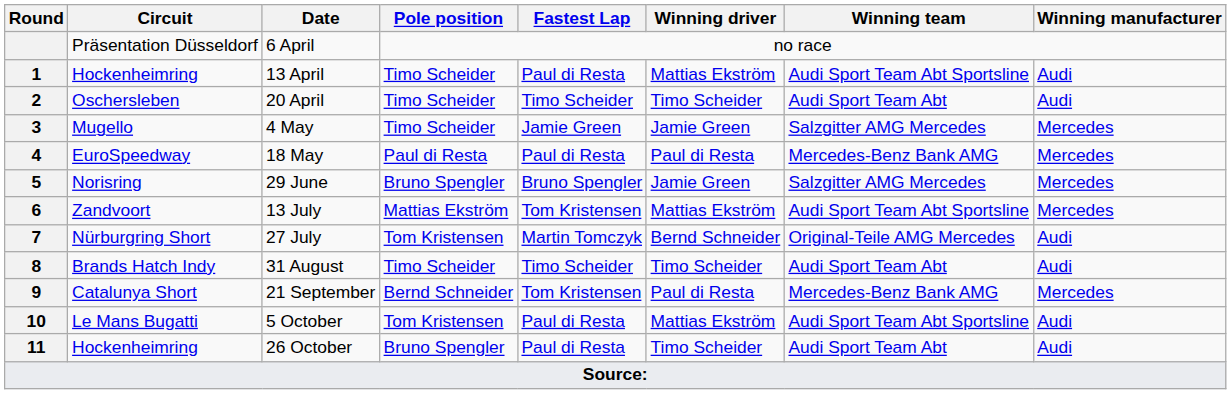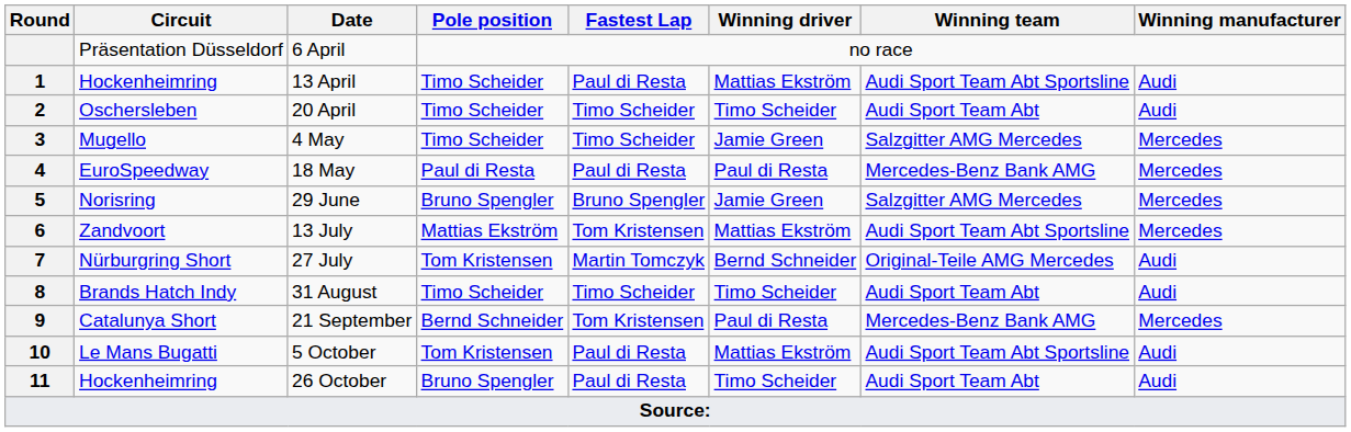 <table class="wikitable" style="font-size: 85%">
 <tr>
 <th>Round</th>
 <th>Circuit</th>
 <th>Date</th>
 <th><a href='#'>Pole position</a></th>
 <th><a href='#'>Fastest Lap</a></th>
 <th>Winning driver</th>
 <th>Winning team</th>
 <th>Winning manufacturer</th>
 </tr>
 <tr>
 <th></th>
 <td> Präsentation Düsseldorf</td>
 <td>6 April</td>
 <td colspan=7 align=center>no race</td>
 </tr>
 <tr>
 <th>1</th>
 <td> <a href='#'>Hockenheimring</a></td>
 <td>13 April</td>
 <td> <a href='#'>Timo Scheider</a></td>
 <td> <a href='#'>Paul di Resta</a></td>
 <td> <a href='#'>Mattias Ekström</a></td>
 <td><a href='#'>Audi Sport Team Abt Sportsline</a></td>
 <td><a href='#'>Audi</a></td>
 </tr>
 <tr>
 <th>2</th>
 <td> <a href='#'>Oschersleben</a></td>
 <td>20 April</td>
 <td> <a href='#'>Timo Scheider</a></td>
 <td> <a href='#'>Timo Scheider</a></td>
 <td> <a href='#'>Timo Scheider</a></td>
 <td><a href='#'>Audi Sport Team Abt</a></td>
 <td><a href='#'>Audi</a></td>
 </tr>
 <tr>
 <th>3</th>
 <td> <a href='#'>Mugello</a></td>
 <td>4 May</td>
 <td> <a href='#'>Timo Scheider</a></td>
-<td> <a href='#'>Jamie Green</a></td>
+<td> <a href='#'>Timo Scheider</a></td>
 <td> <a href='#'>Jamie Green</a></td>
 <td><a href='#'>Salzgitter AMG Mercedes</a></td>
 <td><a href='#'>Mercedes</a></td>
 </tr>
 <tr>
 <th>4</th>
 <td> <a href='#'>EuroSpeedway</a></td>
 <td>18 May</td>
 <td> <a href='#'>Paul di Resta</a></td>
 <td> <a href='#'>Paul di Resta</a></td>
 <td> <a href='#'>Paul di Resta</a></td>
 <td><a href='#'>Mercedes-Benz Bank AMG</a></td>
 <td><a href='#'>Mercedes</a></td>
 </tr>
 <tr>
 <th>5</th>
 <td> <a href='#'>Norisring</a></td>
 <td>29 June</td>
 <td> <a href='#'>Bruno Spengler</a></td>
 <td> <a href='#'>Bruno Spengler</a></td>
 <td> <a href='#'>Jamie Green</a></td>
 <td><a href='#'>Salzgitter AMG Mercedes</a></td>
 <td><a href='#'>Mercedes</a></td>
 </tr>
 <tr>
 <th>6</th>
 <td> <a href='#'>Zandvoort</a></td>
 <td>13 July</td>
 <td> <a href='#'>Mattias Ekström</a></td>
 <td> <a href='#'>Tom Kristensen</a></td>
 <td> <a href='#'>Mattias Ekström</a></td>
 <td><a href='#'>Audi Sport Team Abt Sportsline</a></td>
 <td><a href='#'>Mercedes</a></td>
 </tr>
 <tr>
 <th>7</th>
 <td> <a href='#'>Nürburgring Short</a></td>
 <td>27 July</td>
 <td> <a href='#'>Tom Kristensen</a></td>
 <td> <a href='#'>Martin Tomczyk</a></td>
 <td> <a href='#'>Bernd Schneider</a></td>
 <td><a href='#'>Original-Teile AMG Mercedes</a></td>
 <td><a href='#'>Audi</a></td>
 </tr>
 <tr>
 <th>8</th>
 <td> <a href='#'>Brands Hatch Indy</a></td>
 <td>31 August</td>
 <td> <a href='#'>Timo Scheider</a></td>
 <td> <a href='#'>Timo Scheider</a></td>
 <td> <a href='#'>Timo Scheider</a></td>
 <td><a href='#'>Audi Sport Team Abt</a></td>
 <td><a href='#'>Audi</a></td>
 </tr>
 <tr>
 <th>9</th>
 <td> <a href='#'>Catalunya Short</a></td>
 <td>21 September</td>
 <td> <a href='#'>Bernd Schneider</a></td>
 <td> <a href='#'>Tom Kristensen</a></td>
 <td> <a href='#'>Paul di Resta</a></td>
 <td><a href='#'>Mercedes-Benz Bank AMG</a></td>
 <td><a href='#'>Mercedes</a></td>
 </tr>
 <tr>
 <th>10</th>
 <td> <a href='#'>Le Mans Bugatti</a></td>
 <td>5 October</td>
 <td> <a href='#'>Tom Kristensen</a></td>
 <td> <a href='#'>Paul di Resta</a></td>
 <td> <a href='#'>Mattias Ekström</a></td>
 <td><a href='#'>Audi Sport Team Abt Sportsline</a></td>
 <td><a href='#'>Audi</a></td>
 </tr>
 <tr>
 <th>11</th>
 <td> <a href='#'>Hockenheimring</a></td>
 <td>26 October</td>
 <td> <a href='#'>Bruno Spengler</a></td>
 <td> <a href='#'>Paul di Resta</a></td>
 <td> <a href='#'>Timo Scheider</a></td>
 <td><a href='#'>Audi Sport Team Abt</a></td>
 <td><a href='#'>Audi</a></td>
 </tr>
 <tr class="sortbottom">
 <td colspan="8" style="background-color:#EAECF0;text-align:center"><strong>Source:</strong></td>
 </tr>
 </table>
